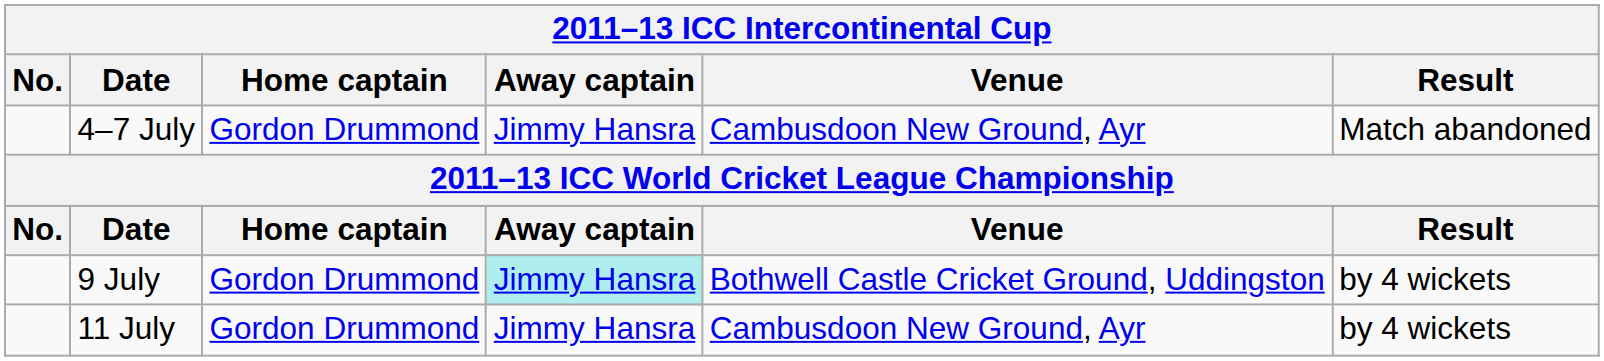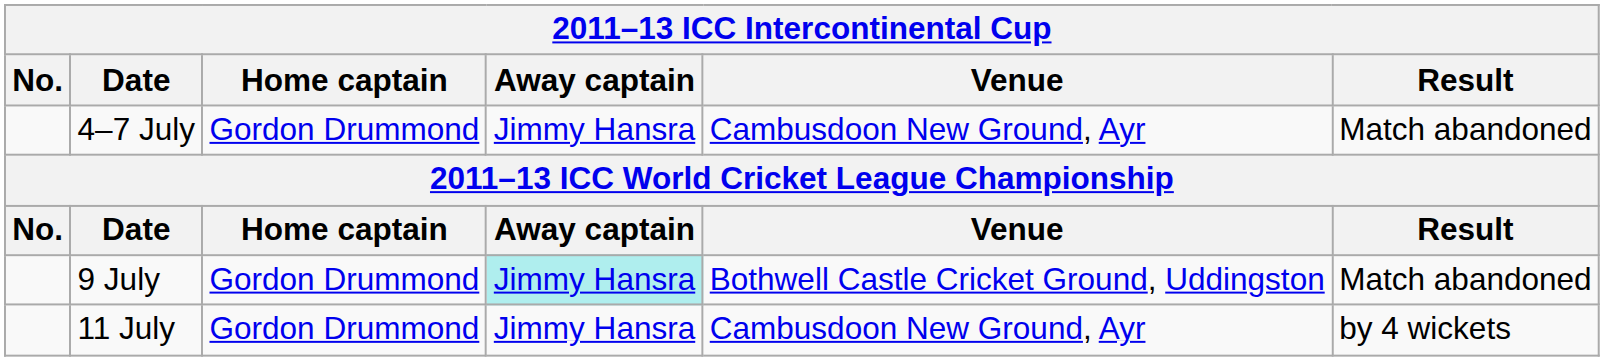 <table class="wikitable">
 <tr>
 <th colspan="9"><a href='#'>2011–13 ICC Intercontinental Cup</a></th>
 </tr>
 <tr>
 <th>No.</th>
 <th>Date</th>
 <th>Home captain</th>
 <th>Away captain</th>
 <th>Venue</th>
 <th>Result</th>
 </tr>
 <tr>
 <td></td>
 <td>4–7 July</td>
 <td><a href='#'>Gordon Drummond</a></td>
 <td><a href='#'>Jimmy Hansra</a></td>
 <td><a href='#'>Cambusdoon New Ground</a>, <a href='#'>Ayr</a></td>
 <td>Match abandoned</td>
 </tr>
 <tr>
 <th colspan="9"><a href='#'>2011–13 ICC World Cricket League Championship</a></th>
 </tr>
 <tr>
 <th>No.</th>
 <th>Date</th>
 <th>Home captain</th>
 <th>Away captain</th>
 <th>Venue</th>
 <th>Result</th>
 </tr>
 <tr>
 <td></td>
 <td>9 July</td>
 <td><a href='#'>Gordon Drummond</a></td>
 <td style="background: paleturquoise;"><a href='#'>Jimmy Hansra</a></td>
 <td><a href='#'>Bothwell Castle Cricket Ground</a>, <a href='#'>Uddingston</a></td>
-<td> by 4 wickets</td>
+<td>Match abandoned</td>
 </tr>
 <tr>
 <td></td>
 <td>11 July</td>
 <td><a href='#'>Gordon Drummond</a></td>
 <td><a href='#'>Jimmy Hansra</a></td>
 <td><a href='#'>Cambusdoon New Ground</a>, <a href='#'>Ayr</a></td>
 <td> by 4 wickets</td>
 </tr>
 </table>
